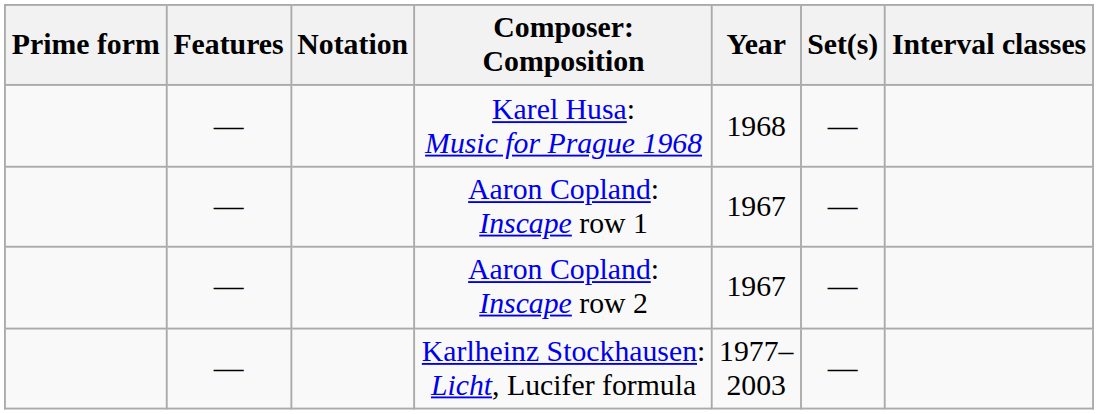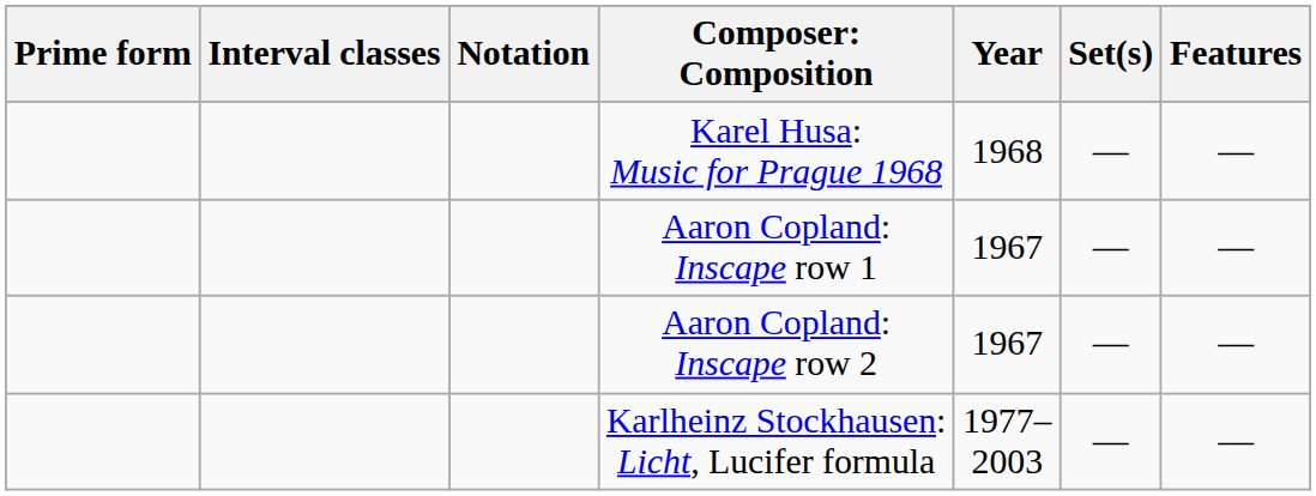 <table class="wikitable sortable" style="font-size:100%;text-align:center;">
 <tr>
 <th>Prime form</th>
-<th>Features</th>
+<th>Interval classes</th>
 <th>Notation</th>
 <th>Composer:<br>Composition</th>
 <th>Year</th>
 <th>Set(s)</th>
-<th>Interval classes</th>
+<th>Features</th>
 </tr>
 <tr>
 <td style="text-align:left"></td>
-<td>—</td>
+<td></td>
 <td></td>
 <td><a href='#'>Karel Husa</a>:<br><em><a href='#'>Music for Prague 1968</a></em></td>
 <td>1968</td>
 <td>—</td>
-<td></td>
+<td>—</td>
 </tr>
 <tr>
 <td style="text-align:left"></td>
-<td>—</td>
+<td></td>
 <td></td>
 <td><a href='#'>Aaron Copland</a>:<br><em><a href='#'>Inscape</a></em> row 1</td>
 <td>1967</td>
 <td>—</td>
-<td></td>
+<td>—</td>
 </tr>
 <tr>
 <td style="text-align:left"></td>
-<td>—</td>
+<td></td>
 <td></td>
 <td><a href='#'>Aaron Copland</a>:<br><em><a href='#'>Inscape</a></em> row 2</td>
 <td>1967</td>
 <td>—</td>
-<td></td>
+<td>—</td>
 </tr>
 <tr>
 <td style="text-align:left"></td>
-<td>—</td>
+<td></td>
 <td></td>
 <td><a href='#'>Karlheinz Stockhausen</a>:<br><em><a href='#'>Licht</a></em>, Lucifer formula</td>
 <td>1977–<br>2003</td>
 <td>—</td>
-<td></td>
+<td>—</td>
 </tr>
 </table>
